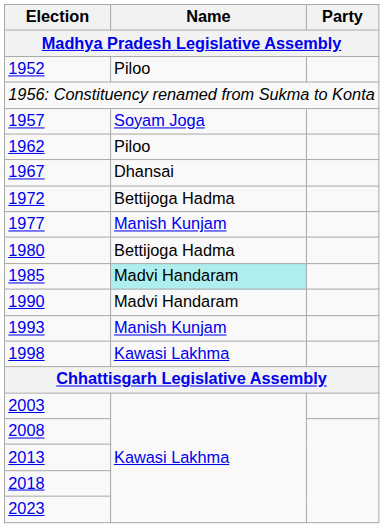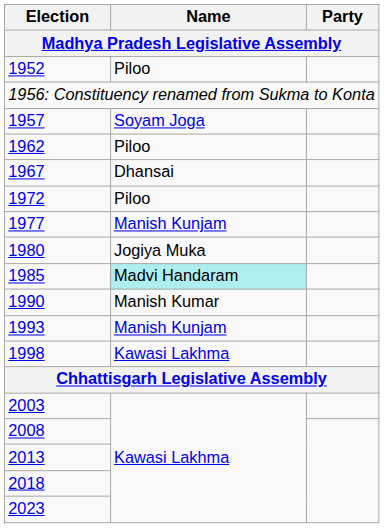 <table class="wikitable sortable">
 <tr>
 <th>Election</th>
 <th>Name</th>
 <th colspan="2">Party</th>
 </tr>
 <tr>
 <th colspan=4><a href='#'>Madhya Pradesh Legislative Assembly</a></th>
 </tr>
 <tr>
 <td><a href='#'>1952</a></td>
 <td>Piloo</td>
 <td></td>
 </tr>
 <tr>
 <td colspan=4><em>1956: Constituency renamed from Sukma to Konta</em></td>
 </tr>
 <tr>
 <td><a href='#'>1957</a></td>
 <td><a href='#'>Soyam Joga</a></td>
 <td></td>
 </tr>
 <tr>
 <td><a href='#'>1962</a></td>
 <td>Piloo</td>
 <td></td>
 </tr>
 <tr>
 <td><a href='#'>1967</a></td>
 <td>Dhansai</td>
 <td></td>
 </tr>
 <tr>
 <td><a href='#'>1972</a></td>
-<td>Bettijoga Hadma</td>
+<td>Piloo</td>
 <td></td>
 </tr>
 <tr>
 <td><a href='#'>1977</a></td>
 <td><a href='#'>Manish Kunjam</a></td>
 <td></td>
 </tr>
 <tr>
 <td><a href='#'>1980</a></td>
-<td>Bettijoga Hadma</td>
+<td>Jogiya Muka</td>
 <td></td>
 </tr>
 <tr>
 <td><a href='#'>1985</a></td>
 <td style="background: paleturquoise;">Madvi Handaram</td>
 <td></td>
 </tr>
 <tr>
 <td><a href='#'>1990</a></td>
-<td>Madvi Handaram</td>
+<td>Manish Kumar</td>
 <td></td>
 </tr>
 <tr>
 <td><a href='#'>1993</a></td>
 <td><a href='#'>Manish Kunjam</a></td>
 </tr>
 <tr>
 <td><a href='#'>1998</a></td>
 <td><a href='#'>Kawasi Lakhma</a></td>
 <td></td>
 </tr>
 <tr>
 <th colspan=4><a href='#'>Chhattisgarh Legislative Assembly</a></th>
 </tr>
 <tr>
 <td><a href='#'>2003</a></td>
 <td rowspan=5><a href='#'>Kawasi Lakhma</a></td>
 <td></td>
 </tr>
 <tr>
 <td><a href='#'>2008</a></td>
 </tr>
 <tr>
 <td><a href='#'>2013</a></td>
 </tr>
 <tr>
 <td><a href='#'>2018</a></td>
 </tr>
 <tr>
 <td><a href='#'>2023</a></td>
 </tr>
 </table>
